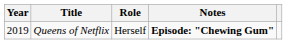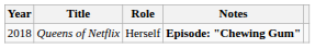 <table class="wikitable plainrowheaders sortable">
 <tr>
 <th scope="col">Year</th>
 <th scope="col">Title</th>
 <th scope="col">Role</th>
 <th scope="col">Notes</th>
 <th style="text-align: center;" class="unsortable"></th>
 </tr>
 <tr>
-<td>2019</td>
+<td>2018</td>
 <td><em>Queens of Netflix</em></td>
 <td>Herself</td>
 <td><strong>Episode: "Chewing Gum"</strong></td>
 <td style="text-align: center;"></td>
 </tr>
 </table>
